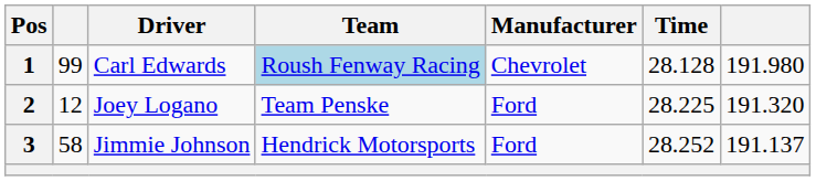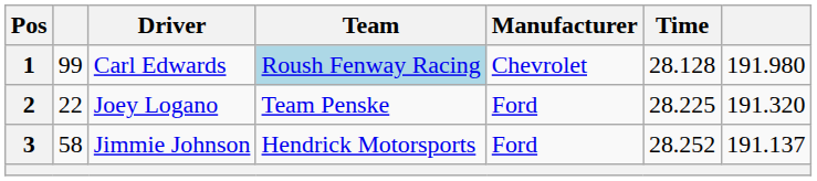 <table class="wikitable" style="font-size:95%">
 <tr>
 <th>Pos</th>
 <th></th>
 <th>Driver</th>
 <th>Team</th>
 <th>Manufacturer</th>
 <th>Time</th>
 <th></th>
 </tr>
 <tr>
 <th>1</th>
 <td>99</td>
 <td><a href='#'>Carl Edwards</a></td>
 <td style="background: lightblue;"><a href='#'>Roush Fenway Racing</a></td>
 <td><a href='#'>Chevrolet</a></td>
 <td>28.128</td>
 <td>191.980</td>
 </tr>
 <tr>
 <th>2</th>
-<td>12</td>
+<td>22</td>
 <td><a href='#'>Joey Logano</a></td>
 <td><a href='#'>Team Penske</a></td>
 <td><a href='#'>Ford</a></td>
 <td>28.225</td>
 <td>191.320</td>
 </tr>
 <tr>
 <th>3</th>
 <td>58</td>
 <td><a href='#'>Jimmie Johnson</a></td>
 <td><a href='#'>Hendrick Motorsports</a></td>
 <td><a href='#'>Ford</a></td>
 <td>28.252</td>
 <td>191.137</td>
 </tr>
 <tr>
 <th colspan="7"></th>
 </tr>
 </table>
